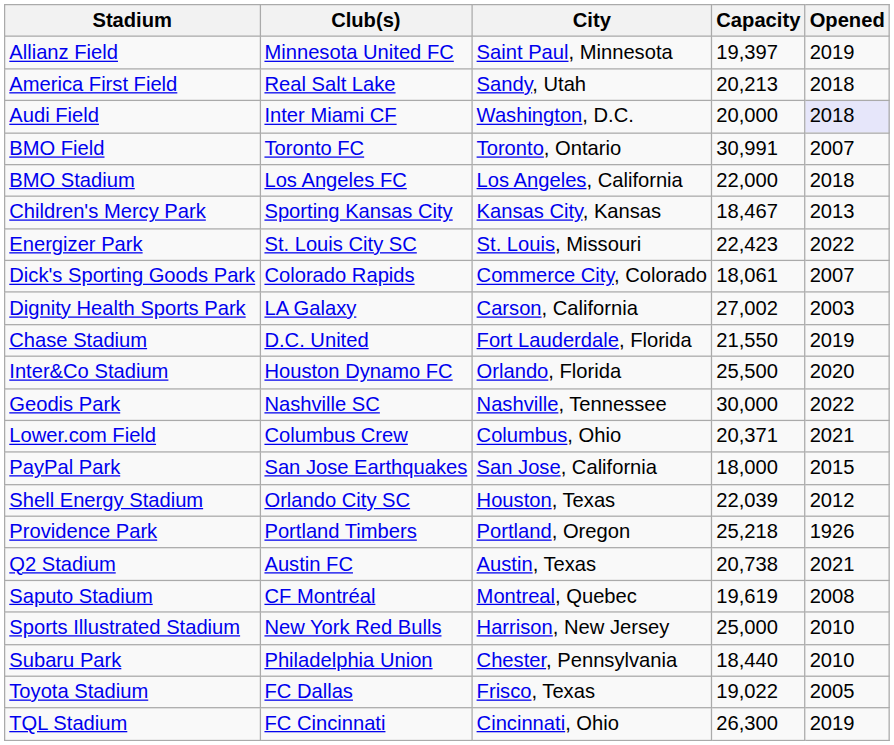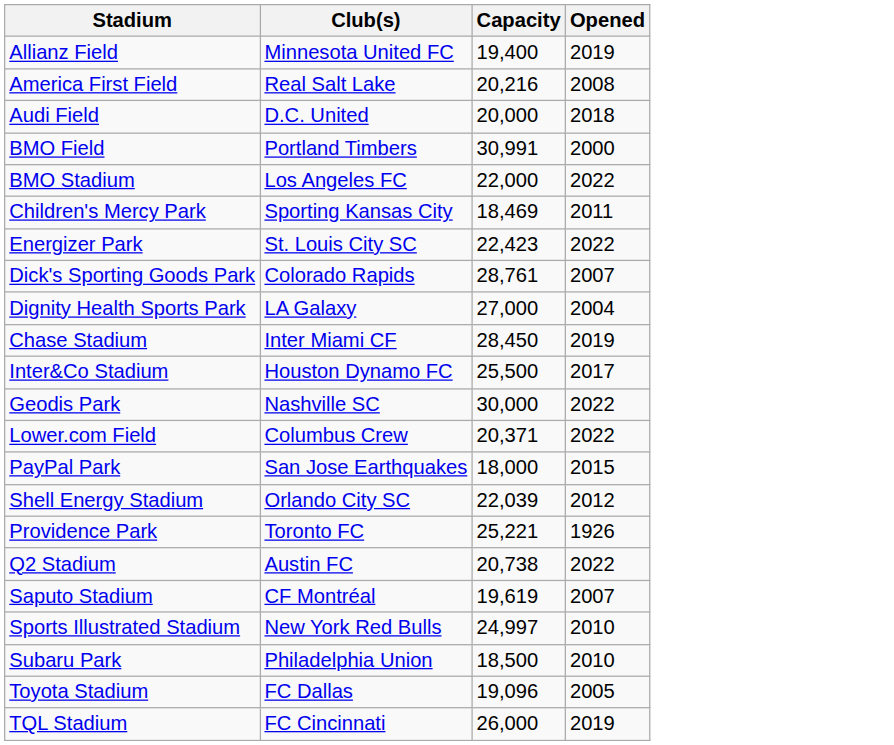 <table class="wikitable sortable">
 <tr>
 <th>Stadium</th>
 <th>Club(s)</th>
-<th>City</th>
 <th>Capacity</th>
 <th>Opened</th>
 </tr>
 <tr>
 <td><a href='#'>Allianz Field</a></td>
 <td><a href='#'>Minnesota United FC</a></td>
-<td><a href='#'>Saint Paul</a>, Minnesota</td>
-<td>19,397</td>
+<td>19,400</td>
 <td>2019</td>
 </tr>
 <tr>
 <td><a href='#'>America First Field</a></td>
 <td><a href='#'>Real Salt Lake</a></td>
-<td><a href='#'>Sandy</a>, Utah</td>
-<td>20,213</td>
+<td>20,216</td>
+<td>2008</td>
+</tr>
+<tr>
+<td><a href='#'>Audi Field</a></td>
+<td><a href='#'>D.C. United</a></td>
+<td>20,000</td>
 <td>2018</td>
 </tr>
 <tr>
-<td><a href='#'>Audi Field</a></td>
-<td><a href='#'>Inter Miami CF</a></td>
-<td><a href='#'>Washington</a>, D.C.</td>
-<td>20,000</td>
-<td style="background: lavender;">2018</td>
-</tr>
-<tr>
 <td><a href='#'>BMO Field</a></td>
-<td><a href='#'>Toronto FC</a></td>
-<td><a href='#'>Toronto</a>, Ontario</td>
+<td><a href='#'>Portland Timbers</a></td>
 <td>30,991</td>
-<td>2007</td>
+<td>2000</td>
 </tr>
 <tr>
 <td><a href='#'>BMO Stadium</a></td>
 <td><a href='#'>Los Angeles FC</a></td>
-<td><a href='#'>Los Angeles</a>, California</td>
 <td>22,000</td>
-<td>2018</td>
+<td>2022</td>
 </tr>
 <tr>
 <td><a href='#'>Children's Mercy Park</a></td>
 <td><a href='#'>Sporting Kansas City</a></td>
-<td><a href='#'>Kansas City</a>, Kansas</td>
-<td>18,467</td>
-<td>2013</td>
+<td>18,469</td>
+<td>2011</td>
 </tr>
 <tr>
 <td><a href='#'>Energizer Park</a></td>
 <td><a href='#'>St. Louis City SC</a></td>
-<td><a href='#'>St. Louis</a>, Missouri</td>
 <td>22,423</td>
 <td>2022</td>
 </tr>
 <tr>
 <td><a href='#'>Dick's Sporting Goods Park</a></td>
 <td><a href='#'>Colorado Rapids</a></td>
-<td><a href='#'>Commerce City</a>, Colorado</td>
-<td>18,061</td>
+<td>28,761</td>
 <td>2007</td>
 </tr>
 <tr>
 <td><a href='#'>Dignity Health Sports Park</a></td>
 <td><a href='#'>LA Galaxy</a></td>
-<td><a href='#'>Carson</a>, California</td>
-<td>27,002</td>
-<td>2003</td>
+<td>27,000</td>
+<td>2004</td>
 </tr>
 <tr>
 <td><a href='#'>Chase Stadium</a></td>
-<td><a href='#'>D.C. United</a></td>
-<td><a href='#'>Fort Lauderdale</a>, Florida</td>
-<td>21,550</td>
+<td><a href='#'>Inter Miami CF</a></td>
+<td>28,450</td>
 <td>2019</td>
 </tr>
 <tr>
 <td><a href='#'>Inter&Co Stadium</a></td>
 <td><a href='#'>Houston Dynamo FC</a></td>
-<td><a href='#'>Orlando</a>, Florida</td>
 <td>25,500</td>
-<td>2020</td>
+<td>2017</td>
 </tr>
 <tr>
 <td><a href='#'>Geodis Park</a></td>
 <td><a href='#'>Nashville SC</a></td>
-<td><a href='#'>Nashville</a>, Tennessee</td>
 <td>30,000</td>
 <td>2022</td>
 </tr>
 <tr>
 <td><a href='#'>Lower.com Field</a></td>
 <td><a href='#'>Columbus Crew</a></td>
-<td><a href='#'>Columbus</a>, Ohio</td>
 <td>20,371</td>
-<td>2021</td>
+<td>2022</td>
 </tr>
 <tr>
 <td><a href='#'>PayPal Park</a></td>
 <td><a href='#'>San Jose Earthquakes</a></td>
-<td><a href='#'>San Jose</a>, California</td>
 <td>18,000</td>
 <td>2015</td>
 </tr>
 <tr>
 <td><a href='#'>Shell Energy Stadium</a></td>
 <td><a href='#'>Orlando City SC</a></td>
-<td><a href='#'>Houston</a>, Texas</td>
 <td>22,039</td>
 <td>2012</td>
 </tr>
 <tr>
 <td><a href='#'>Providence Park</a></td>
-<td><a href='#'>Portland Timbers</a></td>
-<td><a href='#'>Portland</a>, Oregon</td>
-<td>25,218</td>
+<td><a href='#'>Toronto FC</a></td>
+<td>25,221</td>
 <td>1926</td>
 </tr>
 <tr>
 <td><a href='#'>Q2 Stadium</a></td>
 <td><a href='#'>Austin FC</a></td>
-<td><a href='#'>Austin</a>, Texas</td>
 <td>20,738</td>
-<td>2021</td>
+<td>2022</td>
 </tr>
 <tr>
 <td><a href='#'>Saputo Stadium</a></td>
 <td><a href='#'>CF Montréal</a></td>
-<td><a href='#'>Montreal</a>, Quebec</td>
 <td>19,619</td>
-<td>2008</td>
+<td>2007</td>
 </tr>
 <tr>
 <td><a href='#'>Sports Illustrated Stadium</a></td>
 <td><a href='#'>New York Red Bulls</a></td>
-<td><a href='#'>Harrison</a>, New Jersey</td>
-<td>25,000</td>
+<td>24,997</td>
 <td>2010</td>
 </tr>
 <tr>
 <td><a href='#'>Subaru Park</a></td>
 <td><a href='#'>Philadelphia Union</a></td>
-<td><a href='#'>Chester</a>, Pennsylvania</td>
-<td>18,440</td>
+<td>18,500</td>
 <td>2010</td>
 </tr>
 <tr>
 <td><a href='#'>Toyota Stadium</a></td>
 <td><a href='#'>FC Dallas</a></td>
-<td><a href='#'>Frisco</a>, Texas</td>
-<td>19,022</td>
+<td>19,096</td>
 <td>2005</td>
 </tr>
 <tr>
 <td><a href='#'>TQL Stadium</a></td>
 <td><a href='#'>FC Cincinnati</a></td>
-<td><a href='#'>Cincinnati</a>, Ohio</td>
-<td>26,300</td>
+<td>26,000</td>
 <td>2019</td>
 </tr>
 </table>
